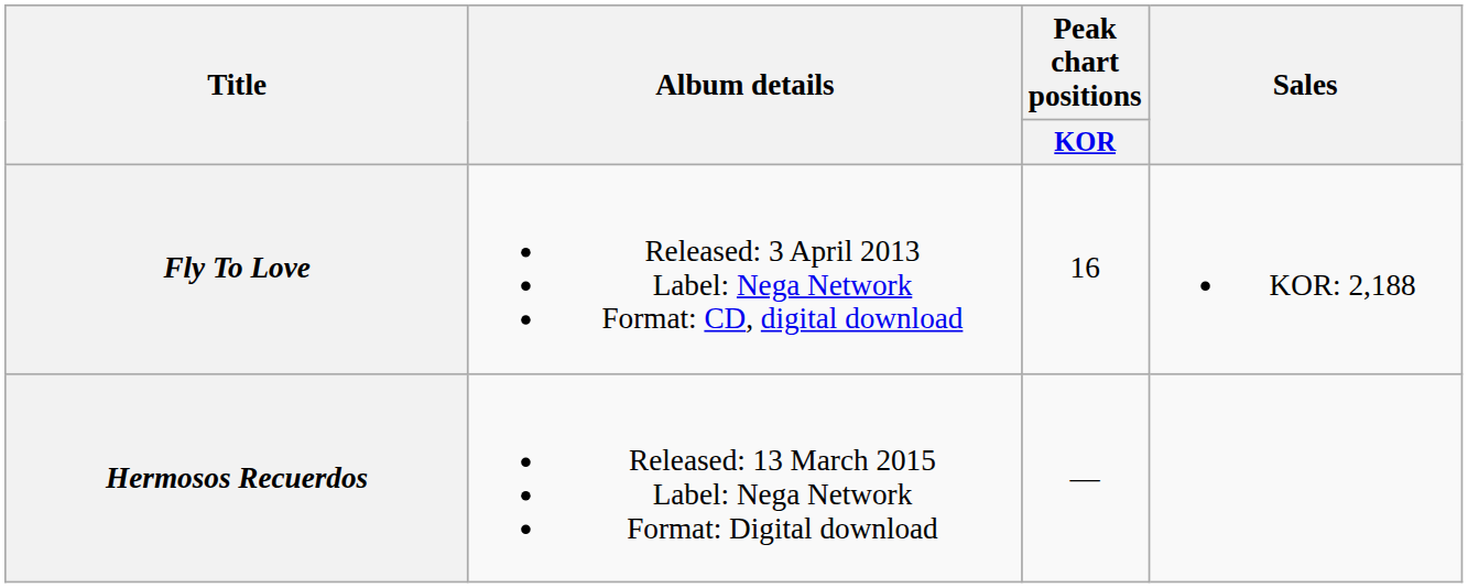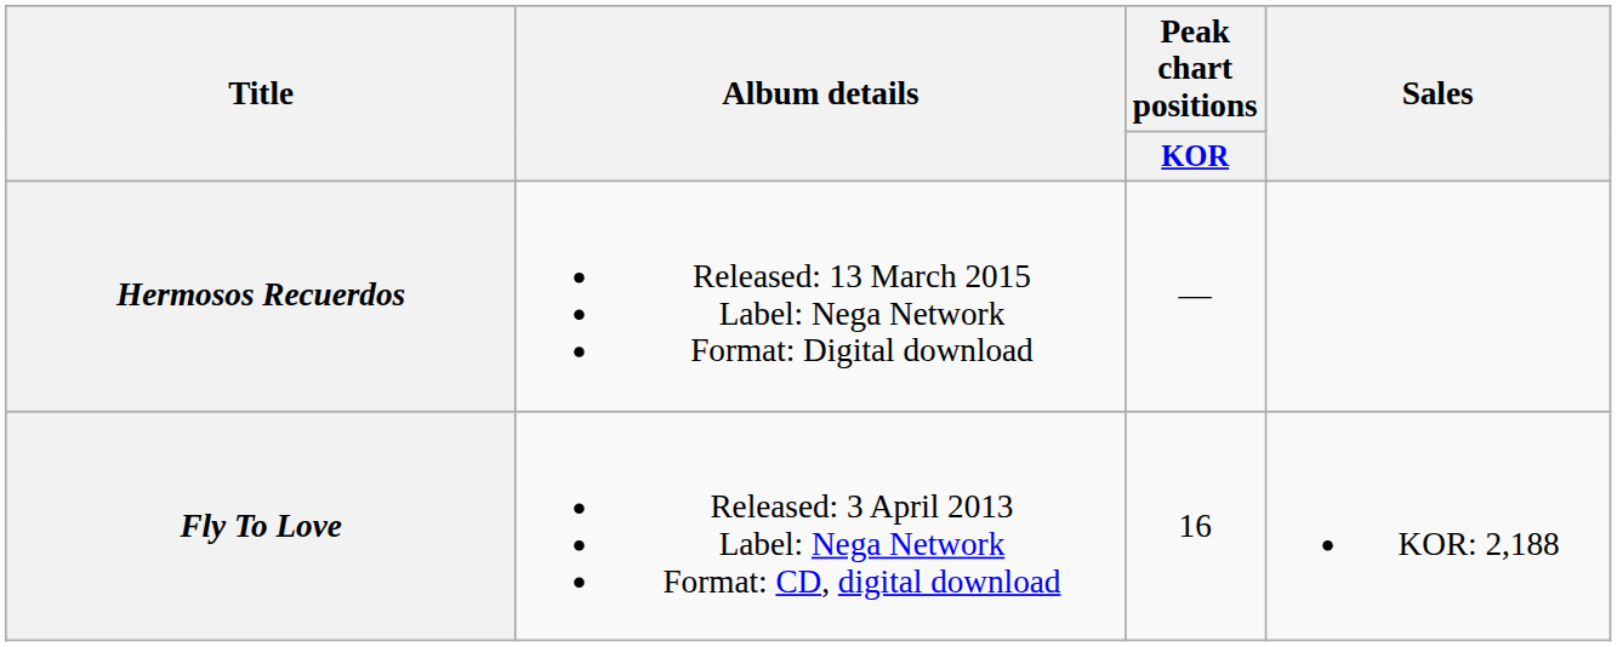 <table class="wikitable plainrowheaders" style="text-align:center;">
 <tr>
 <th scope="col" rowspan="2" style="width:15em;">Title</th>
 <th scope="col" rowspan="2" style="width:18em;">Album details</th>
 <th scope="col" rowspan="1">Peak chart<br>positions</th>
 <th scope="col" rowspan="2" style="width:10em;">Sales</th>
 </tr>
 <tr>
 <th scope="col" style="width:3em;font-size:90%;"><a href='#'>KOR</a><br></th>
 </tr>
 <tr>
+<th scope="row"><em>Hermosos Recuerdos</em></th>
+<td><br><ul><li>Released: 13 March 2015</li><li>Label: Nega Network</li><li>Format: Digital download</li></ul></td>
+<td>—</td>
+<td></td>
+</tr>
+<tr>
 <th scope="row"><em>Fly To Love</em></th>
 <td><br><ul><li>Released: 3 April 2013</li><li>Label: <a href='#'>Nega Network</a></li><li>Format: <a href='#'>CD</a>, <a href='#'>digital download</a></li></ul></td>
 <td>16</td>
 <td><br><ul><li>KOR: 2,188</li></ul></td>
 </tr>
-<tr>
-<th scope="row"><em>Hermosos Recuerdos</em></th>
-<td><br><ul><li>Released: 13 March 2015</li><li>Label: Nega Network</li><li>Format: Digital download</li></ul></td>
-<td>—</td>
-<td></td>
-</tr>
 </table>
